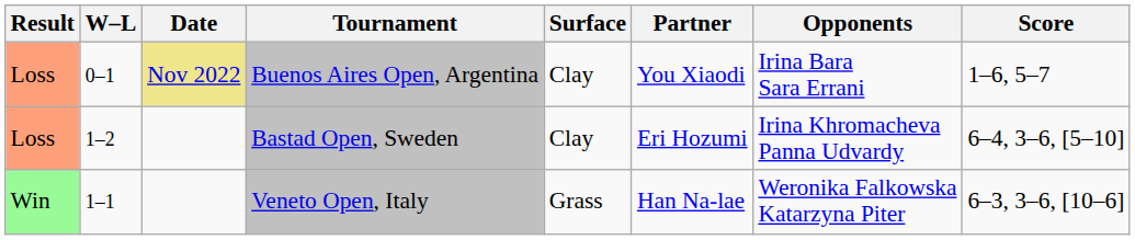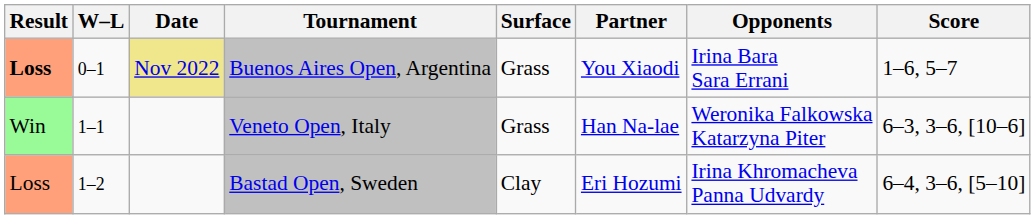 <table class="sortable wikitable">
 <tr>
 <th>Result</th>
 <th class="unsortable">W–L</th>
 <th>Date</th>
 <th>Tournament</th>
 <th>Surface</th>
 <th>Partner</th>
 <th>Opponents</th>
 <th class="unsortable">Score</th>
 </tr>
 <tr>
-<td style="background:#ffa07a;">Loss</td>
+<td style="background:#ffa07a;"><strong>Loss</strong></td>
 <td><small>0–1</small></td>
 <td style="background: khaki;"><a href='#'>Nov 2022</a></td>
 <td style=background:silver><a href='#'>Buenos Aires Open</a>, Argentina</td>
-<td>Clay</td>
+<td>Grass</td>
 <td> <a href='#'>You Xiaodi</a></td>
 <td> <a href='#'>Irina Bara</a> <br>  <a href='#'>Sara Errani</a></td>
 <td>1–6, 5–7</td>
+</tr>
+<tr>
+<td style="background:#98fb98;">Win</td>
+<td><small>1–1</small></td>
+<td><a href='#'></a></td>
+<td style=background:silver><a href='#'>Veneto Open</a>, Italy</td>
+<td>Grass</td>
+<td> <a href='#'>Han Na-lae</a></td>
+<td> <a href='#'>Weronika Falkowska</a> <br>  <a href='#'>Katarzyna Piter</a></td>
+<td>6–3, 3–6, [10–6]</td>
 </tr>
 <tr>
 <td style="background:#ffa07a;">Loss</td>
 <td><small>1–2</small></td>
 <td><a href='#'></a></td>
 <td style=background:silver><a href='#'>Bastad Open</a>, Sweden</td>
 <td>Clay</td>
 <td> <a href='#'>Eri Hozumi</a></td>
 <td> <a href='#'>Irina Khromacheva</a> <br>  <a href='#'>Panna Udvardy</a></td>
 <td>6–4, 3–6, [5–10]</td>
 </tr>
-<tr>
-<td style="background:#98fb98;">Win</td>
-<td><small>1–1</small></td>
-<td><a href='#'></a></td>
-<td style=background:silver><a href='#'>Veneto Open</a>, Italy</td>
-<td>Grass</td>
-<td> <a href='#'>Han Na-lae</a></td>
-<td> <a href='#'>Weronika Falkowska</a> <br>  <a href='#'>Katarzyna Piter</a></td>
-<td>6–3, 3–6, [10–6]</td>
-</tr>
 </table>
